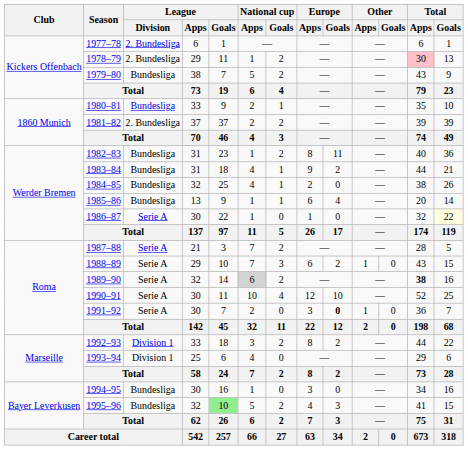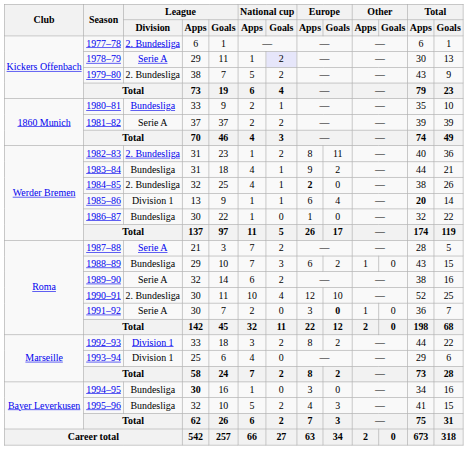 <table class="wikitable" style="text-align:center">
 <tr>
 <th rowspan="2">Club</th>
 <th rowspan="2">Season</th>
 <th colspan="3">League</th>
 <th colspan="2">National cup</th>
 <th colspan="2">Europe</th>
 <th colspan="2">Other</th>
 <th colspan="2">Total</th>
 </tr>
 <tr>
 <th>Division</th>
 <th>Apps</th>
 <th>Goals</th>
 <th>Apps</th>
 <th>Goals</th>
 <th>Apps</th>
 <th>Goals</th>
 <th>Apps</th>
 <th>Goals</th>
 <th>Apps</th>
 <th>Goals</th>
 </tr>
 <tr>
 <td rowspan="4"><a href='#'>Kickers Offenbach</a></td>
 <td><a href='#'>1977–78</a></td>
 <td><a href='#'>2. Bundesliga</a></td>
 <td>6</td>
 <td>1</td>
 <td colspan="2">—</td>
 <td colspan="2">—</td>
 <td colspan="2">—</td>
 <td>6</td>
 <td>1</td>
 </tr>
 <tr>
 <td><a href='#'>1978–79</a></td>
-<td>2. Bundesliga</td>
+<td><a href='#'>Serie A</a></td>
 <td>29</td>
 <td>11</td>
 <td>1</td>
-<td>2</td>
+<td style="background: lavender;">2</td>
 <td colspan="2">—</td>
 <td colspan="2">—</td>
-<td style="background: pink;">30</td>
+<td>30</td>
 <td>13</td>
 </tr>
 <tr>
 <td><a href='#'>1979–80</a></td>
-<td>Bundesliga</td>
+<td>2. Bundesliga</td>
 <td>38</td>
 <td>7</td>
 <td>5</td>
 <td>2</td>
 <td colspan="2">—</td>
 <td colspan="2">—</td>
 <td>43</td>
 <td>9</td>
 </tr>
 <tr>
 <th colspan="2">Total</th>
 <th>73</th>
 <th>19</th>
 <th>6</th>
 <th>4</th>
 <th colspan="2">—</th>
 <th colspan="2">—</th>
 <th>79</th>
 <th>23</th>
 </tr>
 <tr>
 <td rowspan="3"><a href='#'>1860 Munich</a></td>
 <td><a href='#'>1980–81</a></td>
 <td><a href='#'>Bundesliga</a></td>
 <td>33</td>
 <td>9</td>
 <td>2</td>
 <td>1</td>
 <td colspan="2">—</td>
 <td colspan="2">—</td>
 <td>35</td>
 <td>10</td>
 </tr>
 <tr>
 <td><a href='#'>1981–82</a></td>
-<td>2. Bundesliga</td>
+<td>Serie A</td>
 <td>37</td>
 <td>37</td>
 <td>2</td>
 <td>2</td>
 <td colspan="2">—</td>
 <td colspan="2">—</td>
 <td>39</td>
 <td>39</td>
 </tr>
 <tr>
 <th colspan="2">Total</th>
 <th>70</th>
 <th>46</th>
 <th>4</th>
 <th>3</th>
 <th colspan="2">—</th>
 <th colspan="2">—</th>
 <th>74</th>
 <th>49</th>
 </tr>
 <tr>
 <td rowspan="6"><a href='#'>Werder Bremen</a></td>
 <td><a href='#'>1982–83</a></td>
-<td>Bundesliga</td>
+<td><a href='#'>2. Bundesliga</a></td>
 <td>31</td>
 <td>23</td>
 <td>1</td>
 <td>2</td>
 <td>8</td>
 <td>11</td>
 <td colspan="2">—</td>
 <td>40</td>
 <td>36</td>
 </tr>
 <tr>
 <td><a href='#'>1983–84</a></td>
 <td>Bundesliga</td>
 <td>31</td>
 <td>18</td>
 <td>4</td>
 <td>1</td>
 <td>9</td>
 <td>2</td>
 <td colspan="2">—</td>
 <td>44</td>
 <td>21</td>
 </tr>
 <tr>
 <td><a href='#'>1984–85</a></td>
-<td>Bundesliga</td>
+<td>2. Bundesliga</td>
 <td>32</td>
 <td>25</td>
 <td>4</td>
 <td>1</td>
-<td>2</td>
+<td><strong>2</strong></td>
 <td>0</td>
 <td colspan="2">—</td>
 <td>38</td>
 <td>26</td>
 </tr>
 <tr>
 <td><a href='#'>1985–86</a></td>
-<td>Bundesliga</td>
+<td>Division 1</td>
 <td>13</td>
 <td>9</td>
 <td>1</td>
 <td>1</td>
 <td>6</td>
 <td>4</td>
 <td colspan="2">—</td>
-<td>20</td>
+<td><strong>20</strong></td>
 <td>14</td>
 </tr>
 <tr>
 <td><a href='#'>1986–87</a></td>
-<td><a href='#'>Serie A</a></td>
+<td>Bundesliga</td>
 <td>30</td>
 <td>22</td>
 <td>1</td>
 <td>0</td>
 <td>1</td>
 <td>0</td>
 <td colspan="2">—</td>
 <td>32</td>
-<td style="background: lightyellow;">22</td>
+<td>22</td>
 </tr>
 <tr>
 <th colspan="2">Total</th>
 <th>137</th>
 <th>97</th>
 <th>11</th>
 <th>5</th>
 <th>26</th>
 <th>17</th>
 <th colspan="2">—</th>
 <th>174</th>
 <th>119</th>
 </tr>
 <tr>
 <td rowspan="6"><a href='#'>Roma</a></td>
 <td><a href='#'>1987–88</a></td>
 <td><a href='#'>Serie A</a></td>
 <td>21</td>
 <td>3</td>
 <td>7</td>
 <td>2</td>
 <td colspan="2">—</td>
 <td colspan="2">—</td>
 <td>28</td>
 <td>5</td>
 </tr>
 <tr>
 <td><a href='#'>1988–89</a></td>
-<td>Serie A</td>
+<td>Bundesliga</td>
 <td>29</td>
 <td>10</td>
 <td>7</td>
 <td>3</td>
 <td>6</td>
 <td>2</td>
 <td>1</td>
 <td>0</td>
 <td>43</td>
 <td>15</td>
 </tr>
 <tr>
 <td><a href='#'>1989–90</a></td>
 <td>Serie A</td>
 <td>32</td>
 <td>14</td>
-<td style="background: lightgrey;">6</td>
+<td>6</td>
 <td>2</td>
 <td colspan="2">—</td>
 <td colspan="2">—</td>
-<td><strong>38</strong></td>
+<td>38</td>
 <td>16</td>
 </tr>
 <tr>
 <td><a href='#'>1990–91</a></td>
-<td>Serie A</td>
+<td>2. Bundesliga</td>
 <td>30</td>
 <td>11</td>
 <td>10</td>
 <td>4</td>
 <td>12</td>
 <td>10</td>
 <td colspan="2">—</td>
 <td>52</td>
 <td>25</td>
 </tr>
 <tr>
 <td><a href='#'>1991–92</a></td>
 <td>Serie A</td>
 <td>30</td>
 <td>7</td>
 <td>2</td>
 <td>0</td>
 <td>3</td>
 <td><strong>0</strong></td>
 <td>1</td>
 <td>0</td>
 <td>36</td>
 <td>7</td>
 </tr>
 <tr>
 <th colspan="2">Total</th>
 <th>142</th>
 <th>45</th>
 <th>32</th>
 <th>11</th>
 <th>22</th>
 <th>12</th>
 <th>2</th>
 <th>0</th>
 <th>198</th>
 <th>68</th>
 </tr>
 <tr>
 <td rowspan="3"><a href='#'>Marseille</a></td>
 <td><a href='#'>1992–93</a></td>
 <td><a href='#'>Division 1</a></td>
 <td>33</td>
 <td>18</td>
 <td>3</td>
 <td>2</td>
 <td>8</td>
 <td>2</td>
 <td colspan="2">—</td>
 <td>44</td>
 <td>22</td>
 </tr>
 <tr>
 <td><a href='#'>1993–94</a></td>
 <td>Division 1</td>
 <td>25</td>
 <td>6</td>
 <td>4</td>
 <td>0</td>
 <td colspan="2">—</td>
 <td colspan="2">—</td>
 <td>29</td>
 <td>6</td>
 </tr>
 <tr>
 <th colspan="2">Total</th>
 <th>58</th>
 <th>24</th>
 <th>7</th>
 <th>2</th>
 <th>8</th>
 <th>2</th>
 <th colspan="2">—</th>
 <th>73</th>
 <th>28</th>
 </tr>
 <tr>
 <td rowspan="3"><a href='#'>Bayer Leverkusen</a></td>
 <td><a href='#'>1994–95</a></td>
 <td>Bundesliga</td>
-<td>30</td>
+<td><strong>30</strong></td>
 <td>16</td>
 <td>1</td>
 <td>0</td>
 <td>3</td>
 <td>0</td>
 <td colspan="2">—</td>
 <td>34</td>
 <td>16</td>
 </tr>
 <tr>
 <td><a href='#'>1995–96</a></td>
 <td>Bundesliga</td>
 <td>32</td>
-<td style="background: lightgreen;">10</td>
+<td>10</td>
 <td>5</td>
 <td>2</td>
 <td>4</td>
 <td>3</td>
 <td colspan="2">—</td>
 <td>41</td>
 <td>15</td>
 </tr>
 <tr>
 <th colspan="2">Total</th>
 <th>62</th>
 <th>26</th>
 <th>6</th>
 <th>2</th>
 <th>7</th>
 <th>3</th>
 <th colspan="2">—</th>
 <th>75</th>
 <th>31</th>
 </tr>
 <tr>
 <th colspan="3">Career total</th>
 <th>542</th>
 <th>257</th>
 <th>66</th>
 <th>27</th>
 <th>63</th>
 <th>34</th>
 <th>2</th>
 <th>0</th>
 <th>673</th>
 <th>318</th>
 </tr>
 </table>
